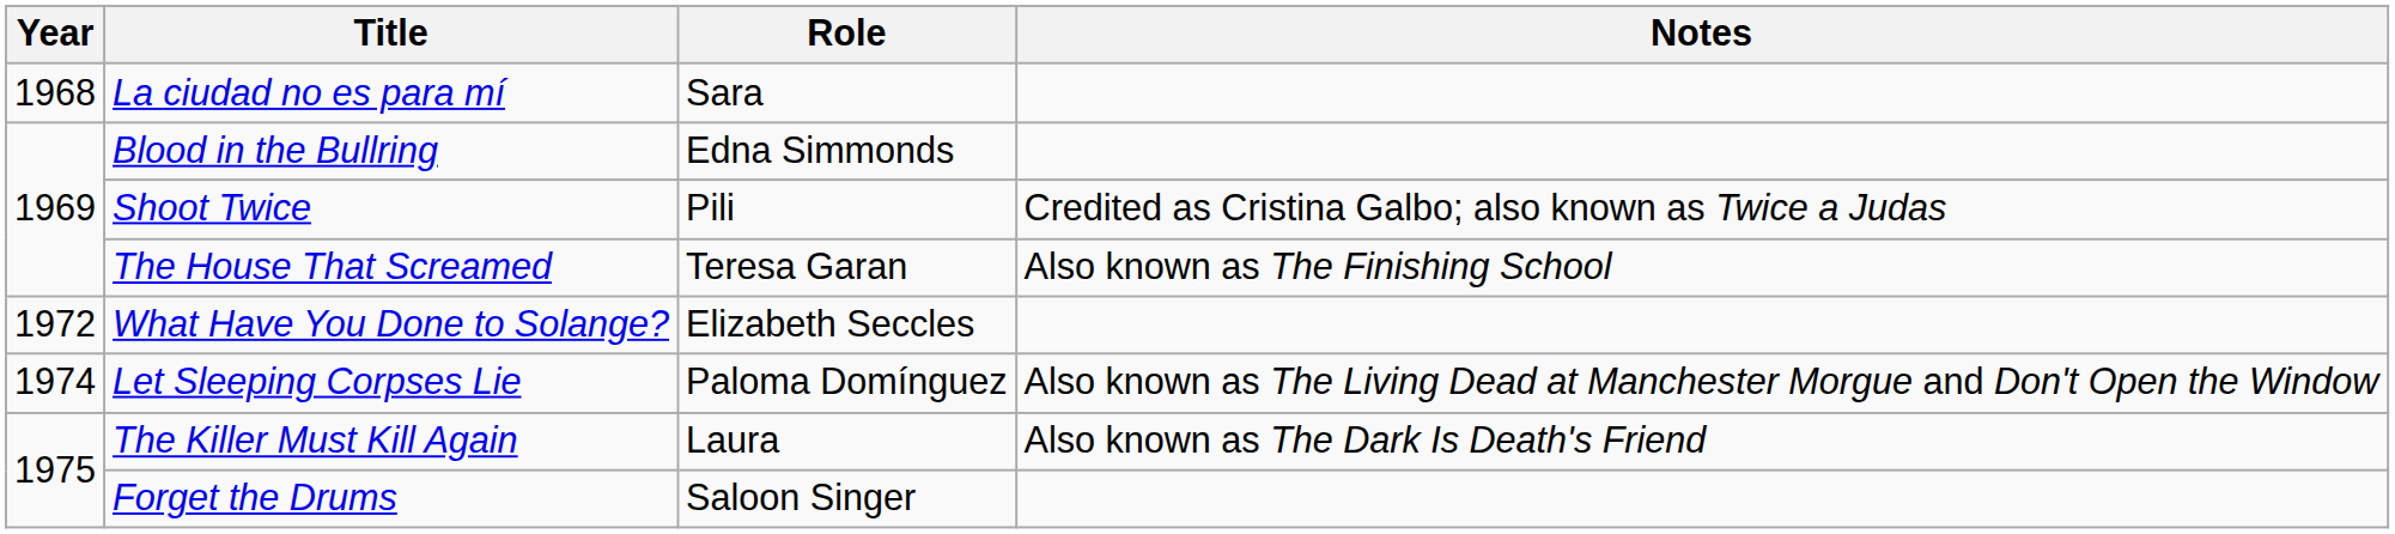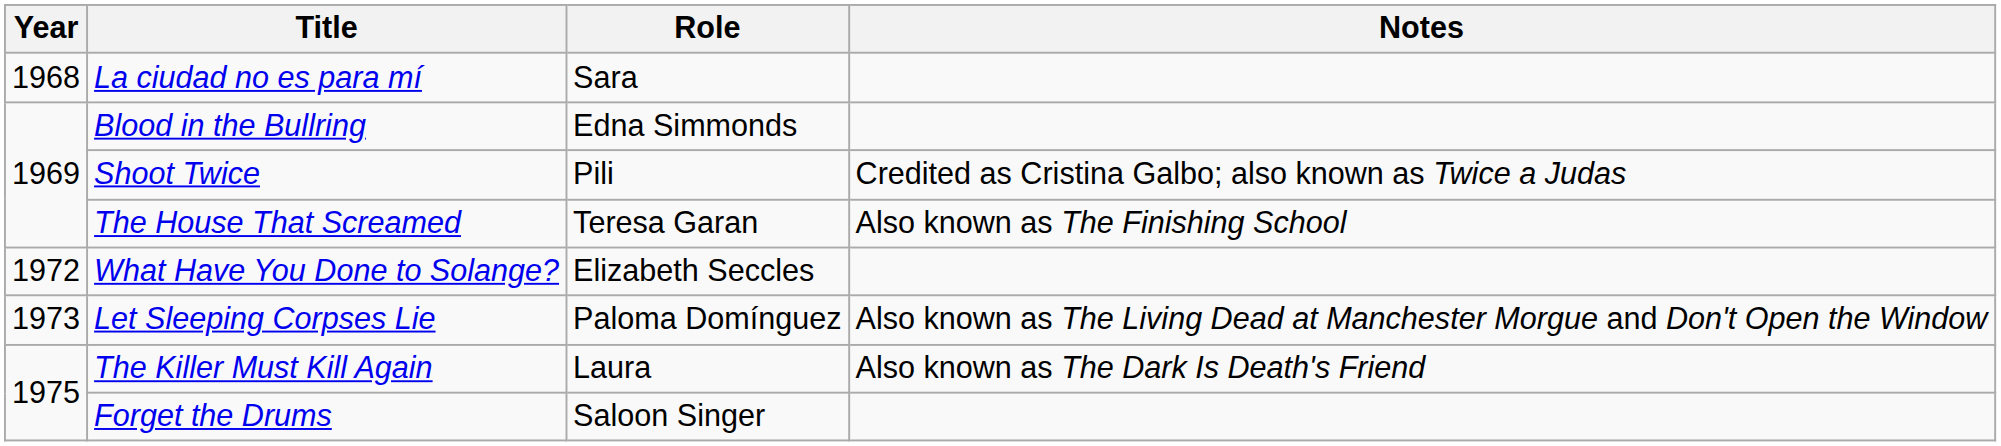 <table class="wikitable sortable">
 <tr>
 <th>Year</th>
 <th>Title</th>
 <th>Role</th>
 <th>Notes</th>
 </tr>
 <tr>
 <td>1968</td>
 <td><em><a href='#'>La ciudad no es para mí</a></em></td>
 <td>Sara</td>
 <td></td>
 </tr>
 <tr>
 <td rowspan="3">1969</td>
 <td><em><a href='#'>Blood in the Bullring</a></em></td>
 <td>Edna Simmonds</td>
 <td></td>
 </tr>
 <tr>
 <td><em><a href='#'>Shoot Twice</a></em></td>
 <td>Pili</td>
 <td>Credited as Cristina Galbo; also known as <em>Twice a Judas</em></td>
 </tr>
 <tr>
 <td><em><a href='#'>The House That Screamed</a></em></td>
 <td>Teresa Garan</td>
 <td>Also known as <em>The Finishing School</em></td>
 </tr>
 <tr>
 <td>1972</td>
 <td><em><a href='#'>What Have You Done to Solange?</a></em></td>
 <td>Elizabeth Seccles</td>
 <td></td>
 </tr>
 <tr>
-<td>1974</td>
+<td>1973</td>
 <td><em><a href='#'>Let Sleeping Corpses Lie</a></em></td>
 <td>Paloma Domínguez</td>
 <td>Also known as <em>The Living Dead at Manchester Morgue</em> and <em>Don't Open the Window</em></td>
 </tr>
 <tr>
 <td rowspan="2">1975</td>
 <td><em><a href='#'>The Killer Must Kill Again</a></em></td>
 <td>Laura</td>
 <td>Also known as <em>The Dark Is Death's Friend</em></td>
 </tr>
 <tr>
 <td><em><a href='#'>Forget the Drums</a></em></td>
 <td>Saloon Singer</td>
 <td></td>
 </tr>
 </table>
